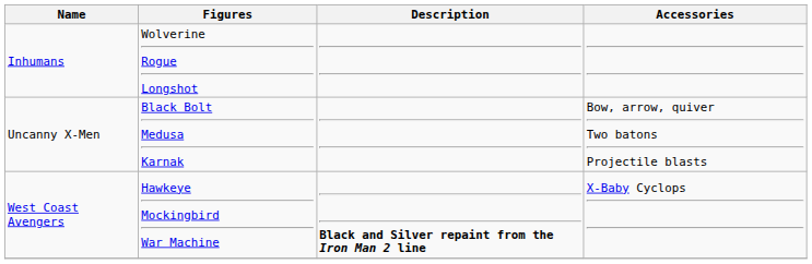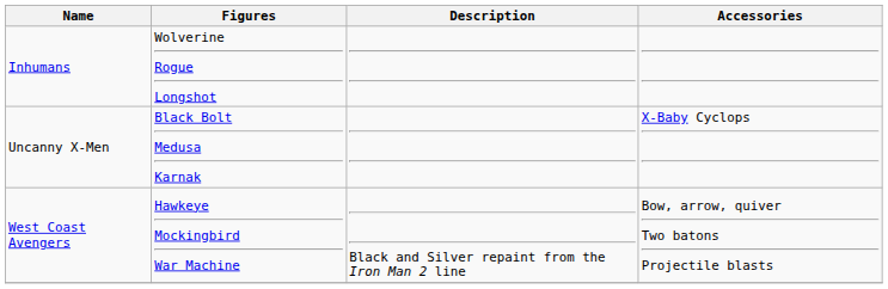 <table class="wikitable" width="70%">
 <tr>
 <th width=15%>Name</th>
 <th width=20%>Figures</th>
 <th width=30%>Description</th>
 <th width=25%>Accessories</th>
 </tr>
 <tr>
 <td><a href='#'>Inhumans</a></td>
 <td>Wolverine<hr><a href='#'>Rogue</a> <hr><a href='#'>Longshot</a></td>
 <td> <hr> <hr> </td>
 <td> <hr> <hr> </td>
 </tr>
 <tr>
 <td>Uncanny X-Men</td>
 <td><a href='#'>Black Bolt</a> <hr><a href='#'>Medusa</a><hr><a href='#'>Karnak</a></td>
 <td> <hr> <hr> </td>
-<td>Bow, arrow, quiver<hr>Two batons<hr>Projectile blasts</td>
+<td><a href='#'>X-Baby</a> Cyclops<hr> <hr> </td>
 </tr>
 <tr>
 <td><a href='#'>West Coast Avengers</a></td>
 <td><a href='#'>Hawkeye</a><hr><a href='#'>Mockingbird</a><hr><a href='#'>War Machine</a></td>
-<td><strong> <hr> <hr>Black and Silver repaint from the <em>Iron Man 2</em> line</strong></td>
-<td><a href='#'>X-Baby</a> Cyclops<hr> <hr> </td>
+<td> <hr> <hr>Black and Silver repaint from the <em>Iron Man 2</em> line</td>
+<td>Bow, arrow, quiver<hr>Two batons<hr>Projectile blasts</td>
 </tr>
 <tr>
 </tr>
 </table>
